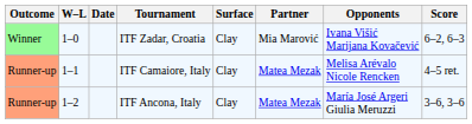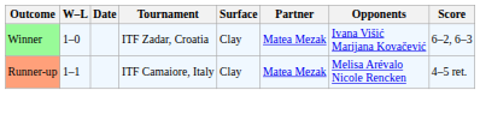 <table class="sortable wikitable" style=font-size:97%>
 <tr>
 <th>Outcome</th>
 <th>W–L</th>
 <th>Date</th>
 <th>Tournament</th>
 <th>Surface</th>
 <th>Partner</th>
 <th>Opponents</th>
 <th>Score</th>
 </tr>
 <tr bgcolor="#f0f8ff">
 <td style="background:#98fb98;">Winner</td>
 <td>1–0</td>
 <td></td>
 <td>ITF Zadar, Croatia</td>
 <td>Clay</td>
-<td> Mia Marović</td>
+<td> <a href='#'>Matea Mezak</a></td>
 <td> <a href='#'>Ivana Višić</a><br> <a href='#'>Marijana Kovačević</a></td>
 <td>6–2, 6–3</td>
 </tr>
 <tr style="background:#f0f8ff;">
 <td style="background:#ffa07a;">Runner-up</td>
 <td>1–1</td>
 <td></td>
 <td>ITF Camaiore, Italy</td>
 <td>Clay</td>
 <td> <a href='#'>Matea Mezak</a></td>
 <td> <a href='#'>Melisa Arévalo</a> <br>  <a href='#'>Nicole Rencken</a></td>
 <td>4–5 ret.</td>
 </tr>
-<tr style="background:#f0f8ff;">
-<td style="background:#ffa07a;">Runner-up</td>
-<td>1–2</td>
-<td></td>
-<td>ITF Ancona, Italy</td>
-<td>Clay</td>
-<td> <a href='#'>Matea Mezak</a></td>
-<td> <a href='#'>María José Argeri</a><br> Giulia Meruzzi</td>
-<td>3–6, 3–6</td>
-</tr>
 </table>
